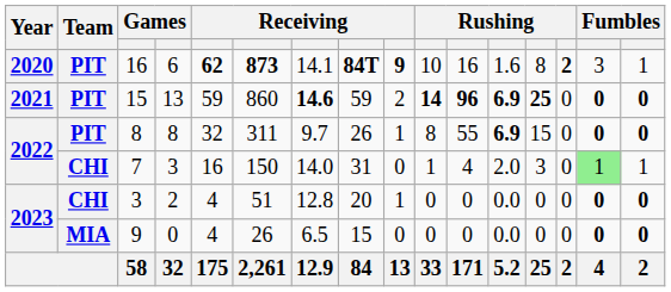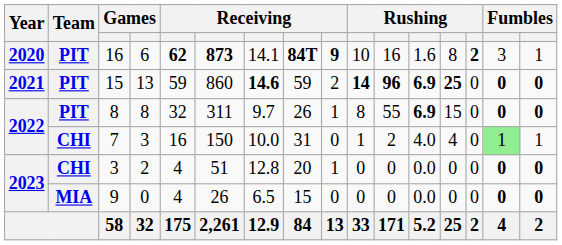 <table class="wikitable" style="text-align:center;">
 <tr>
 <th rowspan="2">Year</th>
 <th rowspan="2">Team</th>
 <th colspan="2">Games</th>
 <th colspan="5">Receiving</th>
 <th colspan="5">Rushing</th>
 <th colspan="2">Fumbles</th>
 </tr>
 <tr>
 <th></th>
 <th></th>
 <th></th>
 <th></th>
 <th></th>
 <th></th>
 <th></th>
 <th></th>
 <th></th>
 <th></th>
 <th></th>
 <th></th>
 <th></th>
 <th></th>
 </tr>
 <tr>
 <th><a href='#'>2020</a></th>
 <th><a href='#'>PIT</a></th>
 <td>16</td>
 <td>6</td>
 <td><strong>62</strong></td>
 <td><strong>873</strong></td>
 <td>14.1</td>
 <td><strong>84T</strong></td>
 <td><strong>9</strong></td>
 <td>10</td>
 <td>16</td>
 <td>1.6</td>
 <td>8</td>
 <td><strong>2</strong></td>
 <td>3</td>
 <td>1</td>
 </tr>
 <tr>
 <th><a href='#'>2021</a></th>
 <th><a href='#'>PIT</a></th>
 <td>15</td>
 <td>13</td>
 <td>59</td>
 <td>860</td>
 <td><strong>14.6</strong></td>
 <td>59</td>
 <td>2</td>
 <td><strong>14</strong></td>
 <td><strong>96</strong></td>
 <td><strong>6.9</strong></td>
 <td><strong>25</strong></td>
 <td>0</td>
 <td><strong>0</strong></td>
 <td><strong>0</strong></td>
 </tr>
 <tr>
 <th rowspan="2"><a href='#'>2022</a></th>
 <th><a href='#'>PIT</a></th>
 <td>8</td>
 <td>8</td>
 <td>32</td>
 <td>311</td>
 <td>9.7</td>
 <td>26</td>
 <td>1</td>
 <td>8</td>
 <td>55</td>
 <td><strong>6.9</strong></td>
 <td>15</td>
 <td>0</td>
 <td><strong>0</strong></td>
 <td><strong>0</strong></td>
 </tr>
 <tr>
 <th><a href='#'>CHI</a></th>
 <td>7</td>
 <td>3</td>
 <td>16</td>
 <td>150</td>
-<td>14.0</td>
+<td>10.0</td>
 <td>31</td>
 <td>0</td>
 <td>1</td>
+<td>2</td>
+<td>4.0</td>
 <td>4</td>
-<td>2.0</td>
-<td>3</td>
 <td>0</td>
 <td style="background: lightgreen;">1</td>
 <td>1</td>
 </tr>
 <tr>
 <th rowspan="2"><a href='#'>2023</a></th>
 <th><a href='#'>CHI</a></th>
 <td>3</td>
 <td>2</td>
 <td>4</td>
 <td>51</td>
 <td>12.8</td>
 <td>20</td>
 <td>1</td>
 <td>0</td>
 <td>0</td>
 <td>0.0</td>
 <td>0</td>
 <td>0</td>
 <td><strong>0</strong></td>
 <td><strong>0</strong></td>
 </tr>
 <tr>
 <th><a href='#'>MIA</a></th>
 <td>9</td>
 <td>0</td>
 <td>4</td>
 <td>26</td>
 <td>6.5</td>
 <td>15</td>
 <td>0</td>
 <td>0</td>
 <td>0</td>
 <td>0.0</td>
 <td>0</td>
 <td>0</td>
 <td><strong>0</strong></td>
 <td><strong>0</strong></td>
 </tr>
 <tr>
 <th colspan="2"></th>
 <th>58</th>
 <th>32</th>
 <th>175</th>
 <th>2,261</th>
 <th>12.9</th>
 <th>84</th>
 <th>13</th>
 <th>33</th>
 <th>171</th>
 <th>5.2</th>
 <th>25</th>
 <th>2</th>
 <th>4</th>
 <th>2</th>
 </tr>
 </table>
